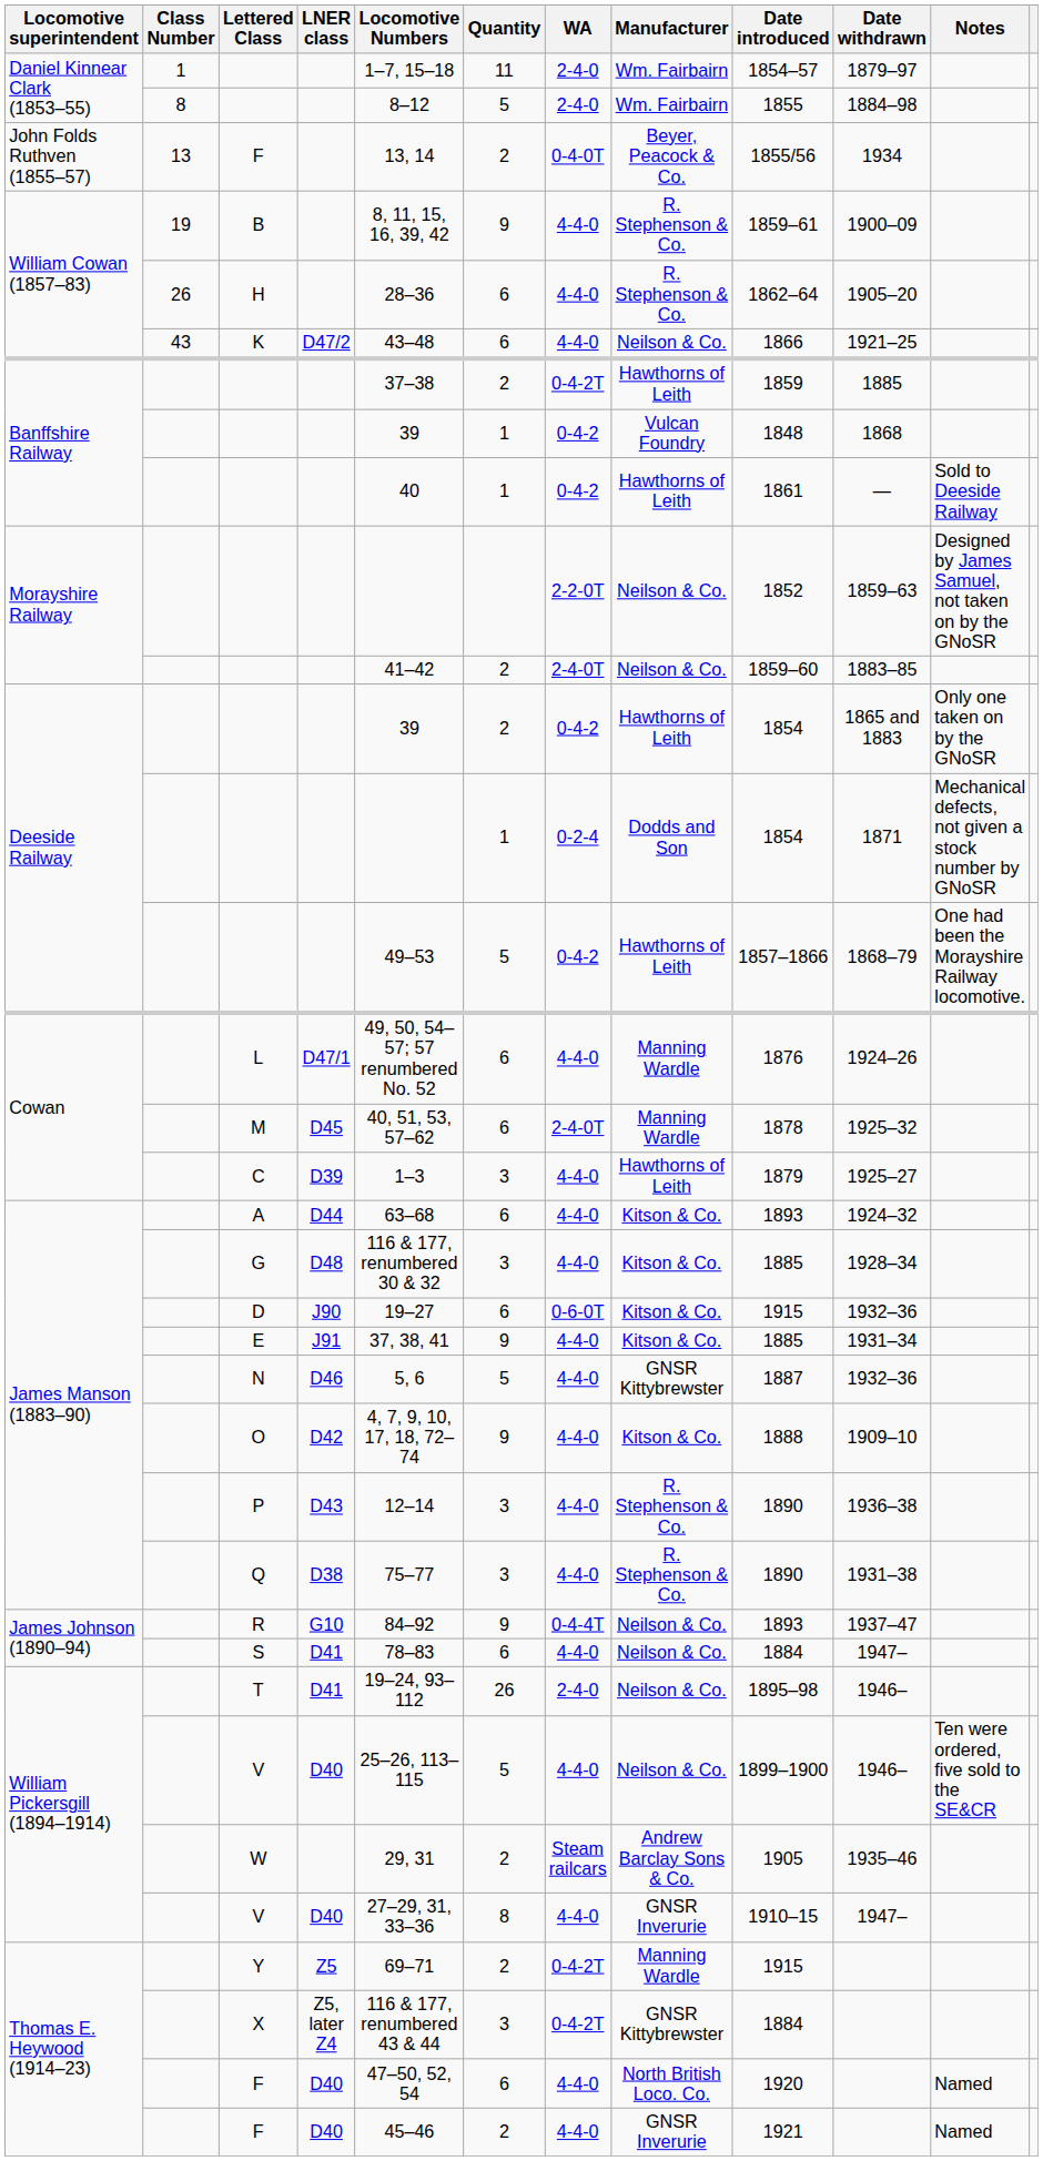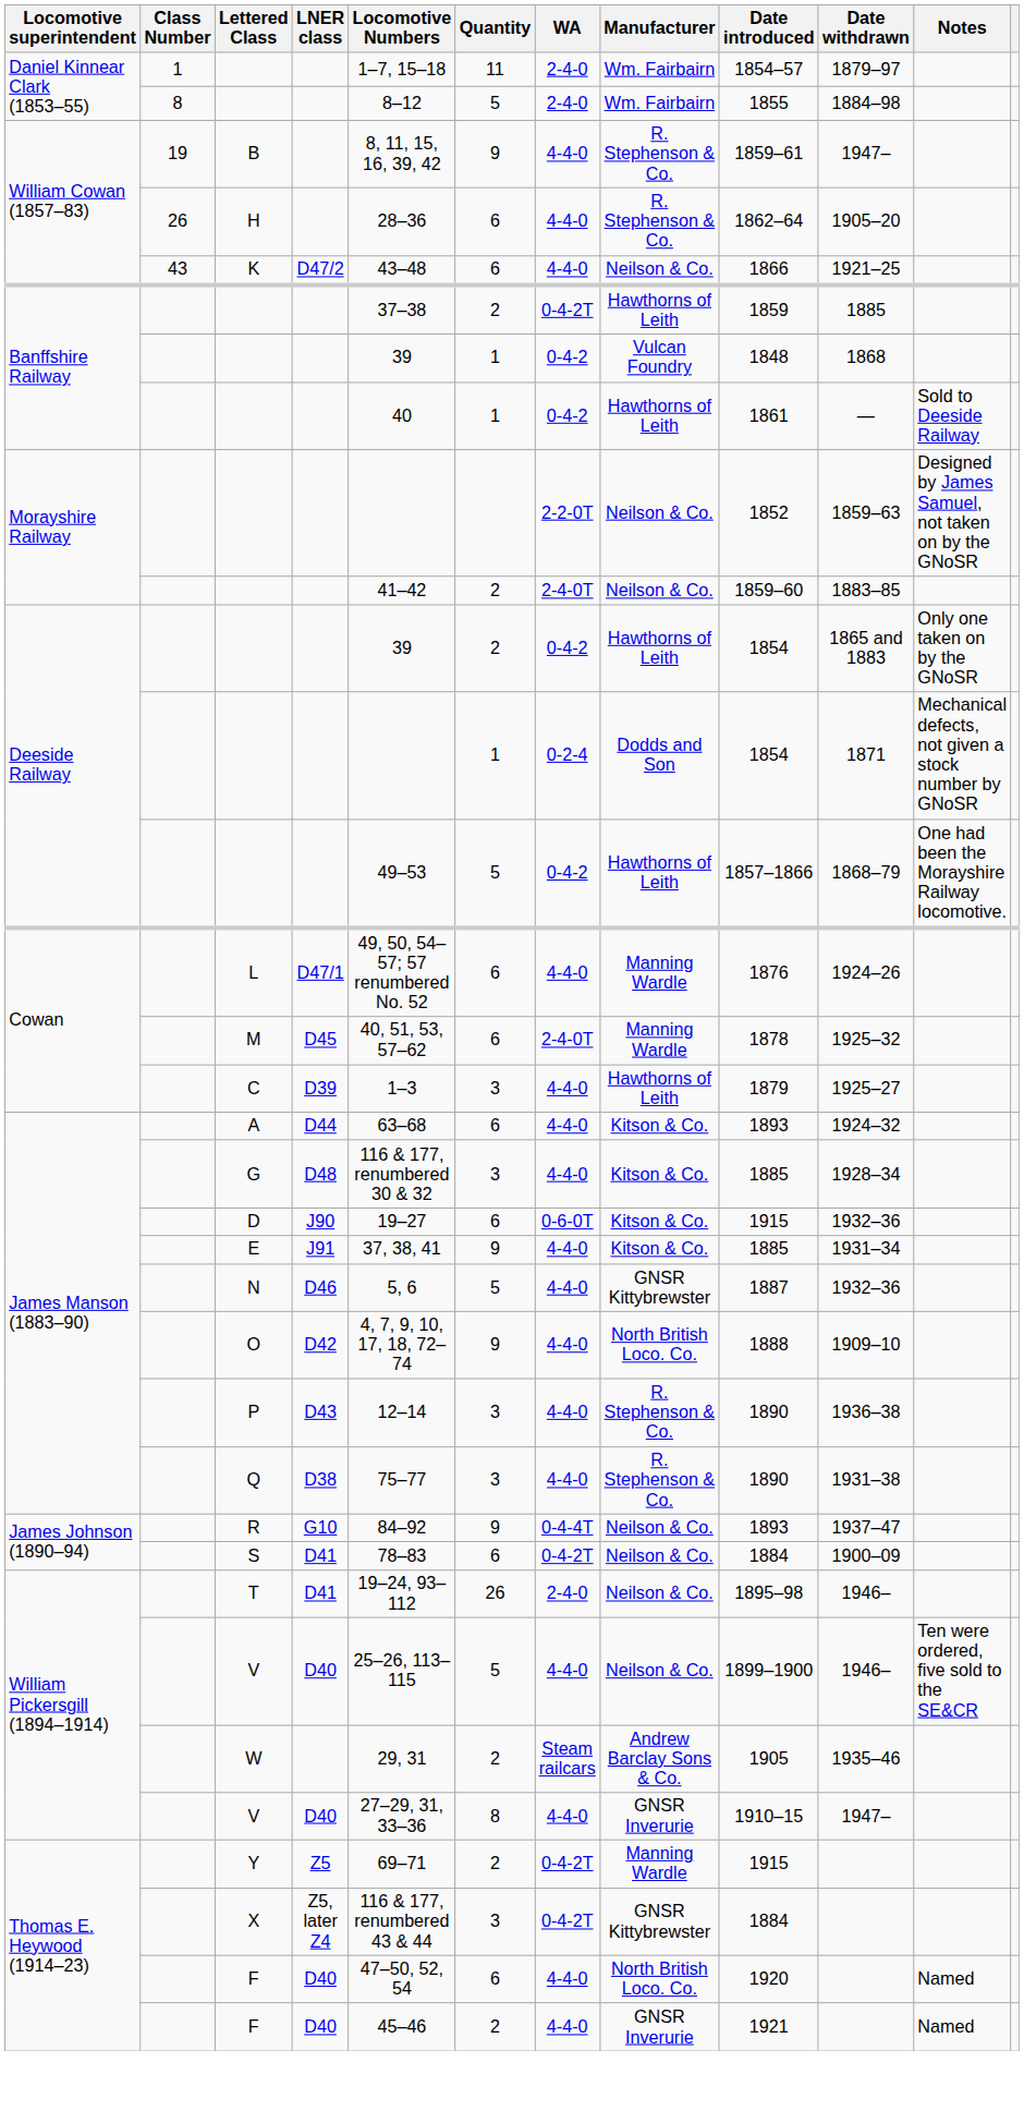 <table class="wikitable" style=text-align:center>
 <tr>
 <th>Locomotive superintendent</th>
 <th>Class<br>Number</th>
 <th>Lettered<br>Class</th>
 <th>LNER<br>class</th>
 <th>Locomotive<br>Numbers</th>
 <th>Quantity</th>
 <th>WA</th>
 <th>Manufacturer</th>
 <th>Date introduced</th>
 <th>Date withdrawn</th>
 <th>Notes</th>
 <th></th>
 </tr>
 <tr>
 <td rowspan="2" style="text-align:left;"><a href='#'>Daniel Kinnear Clark</a><br>(1853–55)</td>
 <td>1</td>
 <td></td>
 <td></td>
 <td>1–7, 15–18</td>
 <td>11</td>
 <td><a href='#'>2-4-0</a></td>
 <td><a href='#'>Wm. Fairbairn</a></td>
 <td>1854–57</td>
 <td>1879–97</td>
 <td style="text-align:left;"></td>
 <td></td>
 </tr>
 <tr>
 <td>8</td>
 <td></td>
 <td></td>
 <td>8–12</td>
 <td>5</td>
 <td><a href='#'>2-4-0</a></td>
 <td><a href='#'>Wm. Fairbairn</a></td>
 <td>1855</td>
 <td>1884–98</td>
 <td style="text-align:left;"></td>
 <td></td>
 </tr>
 <tr>
-<td align=left>John Folds Ruthven<br>(1855–57)</td>
-<td>13</td>
-<td>F</td>
-<td></td>
-<td>13, 14</td>
-<td>2</td>
-<td><a href='#'>0-4-0T</a></td>
-<td><a href='#'>Beyer, Peacock & Co.</a></td>
-<td>1855/56</td>
-<td>1934</td>
-<td style="text-align:left;"></td>
-<td></td>
-</tr>
-<tr>
 <td rowspan="3" style="text-align:left;"><a href='#'>William Cowan</a><br>(1857–83)</td>
 <td>19</td>
 <td>B</td>
 <td></td>
 <td>8, 11, 15, 16, 39, 42</td>
 <td>9</td>
 <td><a href='#'>4-4-0</a></td>
 <td><a href='#'>R. Stephenson & Co.</a></td>
 <td>1859–61</td>
-<td>1900–09</td>
+<td>1947–</td>
 <td style="text-align:left;"></td>
 <td></td>
 </tr>
 <tr>
 <td>26</td>
 <td>H</td>
 <td></td>
 <td>28–36</td>
 <td>6</td>
 <td><a href='#'>4-4-0</a></td>
 <td><a href='#'>R. Stephenson & Co.</a></td>
 <td>1862–64</td>
 <td>1905–20</td>
 <td style="text-align:left;"></td>
 <td></td>
 </tr>
 <tr>
 <td>43</td>
 <td>K</td>
 <td><a href='#'>D47/2</a></td>
 <td>43–48</td>
 <td>6</td>
 <td><a href='#'>4-4-0</a></td>
 <td><a href='#'>Neilson & Co.</a></td>
 <td>1866</td>
 <td>1921–25</td>
 <td style="text-align:left;"></td>
 <td></td>
 </tr>
 <tr style="border-top:4px solid #ccc">
 <td rowspan="3" style="text-align:left;"><a href='#'>Banffshire Railway</a></td>
 <td></td>
 <td></td>
 <td></td>
 <td>37–38</td>
 <td>2</td>
 <td><a href='#'>0-4-2T</a></td>
 <td><a href='#'>Hawthorns of Leith</a></td>
 <td>1859</td>
 <td>1885</td>
 <td style="text-align:left;"></td>
 <td></td>
 </tr>
 <tr>
 <td></td>
 <td></td>
 <td></td>
 <td>39</td>
 <td>1</td>
 <td><a href='#'>0-4-2</a></td>
 <td><a href='#'>Vulcan Foundry</a></td>
 <td>1848</td>
 <td>1868</td>
 <td style="text-align:left;"></td>
 <td></td>
 </tr>
 <tr>
 <td></td>
 <td></td>
 <td></td>
 <td>40</td>
 <td>1</td>
 <td><a href='#'>0-4-2</a></td>
 <td><a href='#'>Hawthorns of Leith</a></td>
 <td>1861</td>
 <td>—</td>
 <td style="text-align:left;">Sold to <a href='#'>Deeside Railway</a></td>
 <td></td>
 </tr>
 <tr>
 <td rowspan="2" style="text-align:left;"><a href='#'>Morayshire Railway</a></td>
 <td></td>
 <td></td>
 <td></td>
 <td></td>
 <td></td>
 <td><a href='#'>2-2-0T</a></td>
 <td><a href='#'>Neilson & Co.</a></td>
 <td>1852</td>
 <td>1859–63</td>
 <td style="text-align:left;">Designed by <a href='#'>James Samuel</a>, not taken on by the GNoSR</td>
 <td></td>
 </tr>
 <tr>
 <td></td>
 <td></td>
 <td></td>
 <td>41–42</td>
 <td>2</td>
 <td><a href='#'>2-4-0T</a></td>
 <td><a href='#'>Neilson & Co.</a></td>
 <td>1859–60</td>
 <td>1883–85</td>
 <td style="text-align:left;"></td>
 <td></td>
 </tr>
 <tr>
 <td rowspan="3" style="text-align:left;"><a href='#'>Deeside Railway</a></td>
 <td></td>
 <td></td>
 <td></td>
 <td>39</td>
 <td>2</td>
 <td><a href='#'>0-4-2</a></td>
 <td><a href='#'>Hawthorns of Leith</a></td>
 <td>1854</td>
 <td>1865 and 1883</td>
 <td style="text-align:left;">Only one taken on by the GNoSR</td>
 <td></td>
 </tr>
 <tr>
 <td></td>
 <td></td>
 <td></td>
 <td></td>
 <td>1</td>
 <td><a href='#'>0-2-4</a></td>
 <td><a href='#'>Dodds and Son</a></td>
 <td>1854</td>
 <td>1871</td>
 <td style="text-align:left;">Mechanical defects, not given a stock number by GNoSR</td>
 <td></td>
 </tr>
 <tr>
 <td></td>
 <td></td>
 <td></td>
 <td>49–53</td>
 <td>5</td>
 <td><a href='#'>0-4-2</a></td>
 <td><a href='#'>Hawthorns of Leith</a></td>
 <td>1857–1866</td>
 <td>1868–79</td>
 <td style="text-align:left;">One had been the Morayshire Railway locomotive.</td>
 <td></td>
 </tr>
 <tr style="border-top:4px solid #ccc">
 <td rowspan="3" style="text-align:left;">Cowan</td>
 <td></td>
 <td>L</td>
 <td><a href='#'>D47/1</a></td>
 <td>49, 50, 54–57; 57 renumbered No. 52</td>
 <td>6</td>
 <td><a href='#'>4-4-0</a></td>
 <td><a href='#'>Manning Wardle</a></td>
 <td>1876</td>
 <td>1924–26</td>
 <td style="text-align:left;"></td>
 <td></td>
 </tr>
 <tr>
 <td></td>
 <td>M</td>
 <td><a href='#'>D45</a></td>
 <td>40, 51, 53, 57–62</td>
 <td>6</td>
 <td><a href='#'>2-4-0T</a></td>
 <td><a href='#'>Manning Wardle</a></td>
 <td>1878</td>
 <td>1925–32</td>
 <td style="text-align:left;"></td>
 <td></td>
 </tr>
 <tr>
 <td></td>
 <td>C</td>
 <td><a href='#'>D39</a></td>
 <td>1–3</td>
 <td>3</td>
 <td><a href='#'>4-4-0</a></td>
 <td><a href='#'>Hawthorns of Leith</a></td>
 <td>1879</td>
 <td>1925–27</td>
 <td style="text-align:left;"></td>
 <td></td>
 </tr>
 <tr>
 <td rowspan="8" style="text-align:left;"><a href='#'>James Manson</a><br>(1883–90)</td>
 <td></td>
 <td>A</td>
 <td><a href='#'>D44</a></td>
 <td>63–68</td>
 <td>6</td>
 <td><a href='#'>4-4-0</a></td>
 <td><a href='#'>Kitson & Co.</a></td>
 <td>1893</td>
 <td>1924–32</td>
 <td style="text-align:left;"></td>
 <td></td>
 </tr>
 <tr>
 <td></td>
 <td>G</td>
 <td><a href='#'>D48</a></td>
 <td>116 & 177, renumbered 30 & 32</td>
 <td>3</td>
 <td><a href='#'>4-4-0</a></td>
 <td><a href='#'>Kitson & Co.</a></td>
 <td>1885</td>
 <td>1928–34</td>
 <td style="text-align:left;"></td>
 <td></td>
 </tr>
 <tr>
 <td></td>
 <td>D</td>
 <td><a href='#'>J90</a></td>
 <td>19–27</td>
 <td>6</td>
 <td><a href='#'>0-6-0T</a></td>
 <td><a href='#'>Kitson & Co.</a></td>
 <td>1915</td>
 <td>1932–36</td>
 <td style="text-align:left;"></td>
 <td></td>
 </tr>
 <tr>
 <td></td>
 <td>E</td>
 <td><a href='#'>J91</a></td>
 <td>37, 38, 41</td>
 <td>9</td>
 <td><a href='#'>4-4-0</a></td>
 <td><a href='#'>Kitson & Co.</a></td>
 <td>1885</td>
 <td>1931–34</td>
 <td style="text-align:left;"></td>
 <td></td>
 </tr>
 <tr>
 <td></td>
 <td>N</td>
 <td><a href='#'>D46</a></td>
 <td>5, 6</td>
 <td>5</td>
 <td><a href='#'>4-4-0</a></td>
 <td>GNSR Kittybrewster</td>
 <td>1887</td>
 <td>1932–36</td>
 <td style="text-align:left;"></td>
 <td></td>
 </tr>
 <tr>
 <td></td>
 <td>O</td>
 <td><a href='#'>D42</a></td>
 <td>4, 7, 9, 10, 17, 18, 72–74</td>
 <td>9</td>
 <td><a href='#'>4-4-0</a></td>
-<td><a href='#'>Kitson & Co.</a></td>
+<td><a href='#'>North British Loco. Co.</a></td>
 <td>1888</td>
 <td>1909–10</td>
 <td style="text-align:left;"></td>
 <td></td>
 </tr>
 <tr>
 <td></td>
 <td>P</td>
 <td><a href='#'>D43</a></td>
 <td>12–14</td>
 <td>3</td>
 <td><a href='#'>4-4-0</a></td>
 <td><a href='#'>R. Stephenson & Co.</a></td>
 <td>1890</td>
 <td>1936–38</td>
 <td style="text-align:left;"></td>
 <td></td>
 </tr>
 <tr>
 <td></td>
 <td>Q</td>
 <td><a href='#'>D38</a></td>
 <td>75–77</td>
 <td>3</td>
 <td><a href='#'>4-4-0</a></td>
 <td><a href='#'>R. Stephenson & Co.</a></td>
 <td>1890</td>
 <td>1931–38</td>
 <td style="text-align:left;"></td>
 <td></td>
 </tr>
 <tr>
 <td rowspan="2" style="text-align:left;"><a href='#'>James Johnson</a><br>(1890–94)</td>
 <td></td>
 <td>R</td>
 <td><a href='#'>G10</a></td>
 <td>84–92</td>
 <td>9</td>
 <td><a href='#'>0-4-4T</a></td>
 <td><a href='#'>Neilson & Co.</a></td>
 <td>1893</td>
 <td>1937–47</td>
 <td style="text-align:left;"></td>
 <td></td>
 </tr>
 <tr>
 <td></td>
 <td>S</td>
 <td><a href='#'>D41</a></td>
 <td>78–83</td>
 <td>6</td>
-<td><a href='#'>4-4-0</a></td>
+<td><a href='#'>0-4-2T</a></td>
 <td><a href='#'>Neilson & Co.</a></td>
 <td>1884</td>
-<td>1947–</td>
+<td>1900–09</td>
 <td style="text-align:left;"></td>
 <td></td>
 </tr>
 <tr>
 <td rowspan="4" style="text-align:left;"><a href='#'>William Pickersgill</a><br>(1894–1914)</td>
 <td></td>
 <td>T</td>
 <td><a href='#'>D41</a></td>
 <td>19–24, 93–112</td>
 <td>26</td>
 <td><a href='#'>2-4-0</a></td>
 <td><a href='#'>Neilson & Co.</a></td>
 <td>1895–98</td>
 <td>1946–</td>
 <td style="text-align:left;"></td>
 <td></td>
 </tr>
 <tr>
 <td></td>
 <td>V</td>
 <td><a href='#'>D40</a></td>
 <td>25–26, 113–115</td>
 <td>5</td>
 <td><a href='#'>4-4-0</a></td>
 <td><a href='#'>Neilson & Co.</a></td>
 <td>1899–1900</td>
 <td>1946–</td>
 <td style="text-align:left;">Ten were ordered, five sold to the <a href='#'>SE&CR</a></td>
 <td></td>
 </tr>
 <tr>
 <td></td>
 <td>W</td>
 <td></td>
 <td>29, 31</td>
 <td>2</td>
 <td><a href='#'>Steam railcars</a></td>
 <td><a href='#'>Andrew Barclay Sons & Co.</a></td>
 <td>1905</td>
 <td>1935–46</td>
 <td style="text-align:left;"></td>
 <td></td>
 </tr>
 <tr>
 <td></td>
 <td>V</td>
 <td><a href='#'>D40</a></td>
 <td>27–29, 31, 33–36</td>
 <td>8</td>
 <td><a href='#'>4-4-0</a></td>
 <td>GNSR <a href='#'>Inverurie</a></td>
 <td>1910–15</td>
 <td>1947–</td>
 <td style="text-align:left;"></td>
 <td></td>
 </tr>
 <tr>
 <td rowspan="4" style="text-align:left;"><a href='#'>Thomas E. Heywood</a><br>(1914–23)</td>
 <td></td>
 <td>Y</td>
 <td><a href='#'>Z5</a></td>
 <td>69–71</td>
 <td>2</td>
 <td><a href='#'>0-4-2T</a></td>
 <td><a href='#'>Manning Wardle</a></td>
 <td>1915</td>
 <td></td>
 <td style="text-align:left;"></td>
 <td></td>
 </tr>
 <tr>
 <td></td>
 <td>X</td>
 <td>Z5, later <a href='#'>Z4</a></td>
 <td>116 & 177, renumbered 43 & 44</td>
 <td>3</td>
 <td><a href='#'>0-4-2T</a></td>
 <td>GNSR Kittybrewster</td>
 <td>1884</td>
 <td></td>
 <td style="text-align:left;"></td>
 <td></td>
 </tr>
 <tr>
 <td></td>
 <td>F</td>
 <td><a href='#'>D40</a></td>
 <td>47–50, 52, 54</td>
 <td>6</td>
 <td><a href='#'>4-4-0</a></td>
 <td><a href='#'>North British Loco. Co.</a></td>
 <td>1920</td>
 <td></td>
 <td style="text-align:left;">Named</td>
 <td></td>
 </tr>
 <tr>
 <td></td>
 <td>F</td>
 <td><a href='#'>D40</a></td>
 <td>45–46</td>
 <td>2</td>
 <td><a href='#'>4-4-0</a></td>
 <td>GNSR <a href='#'>Inverurie</a></td>
 <td>1921</td>
 <td></td>
 <td style="text-align:left;">Named</td>
 <td></td>
 </tr>
 </table>
